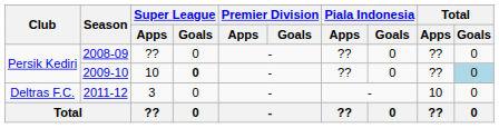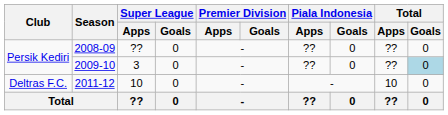 <table class="wikitable" style="font-size:90%; text-align:center;">
 <tr>
 <th rowspan="2">Club</th>
 <th rowspan="2">Season</th>
 <th colspan="2"><a href='#'>Super League</a></th>
 <th colspan="2"><a href='#'>Premier Division</a></th>
 <th colspan="2"><a href='#'>Piala Indonesia</a></th>
 <th colspan="2">Total</th>
 </tr>
 <tr>
 <th>Apps</th>
 <th>Goals</th>
 <th>Apps</th>
 <th>Goals</th>
 <th>Apps</th>
 <th>Goals</th>
 <th>Apps</th>
 <th>Goals</th>
 </tr>
 <tr>
 <td rowspan="2"><a href='#'>Persik Kediri</a></td>
 <td><a href='#'>2008-09</a></td>
 <td>??</td>
 <td>0</td>
 <td colspan="2">-</td>
 <td>??</td>
 <td>0</td>
 <td>??</td>
 <td>0</td>
 </tr>
 <tr>
 <td><a href='#'>2009-10</a></td>
-<td>10</td>
-<td><strong>0</strong></td>
+<td>3</td>
+<td>0</td>
 <td colspan="2">-</td>
 <td>??</td>
 <td>0</td>
 <td>??</td>
 <td style="background: lightblue;">0</td>
 </tr>
 <tr>
 <td rowspan="1"><a href='#'>Deltras F.C.</a></td>
 <td><a href='#'>2011-12</a></td>
-<td>3</td>
+<td>10</td>
 <td>0</td>
 <td colspan="2">-</td>
 <td colspan="2">-</td>
 <td>10</td>
 <td>0</td>
 </tr>
 <tr>
 <th colspan="2">Total</th>
 <th>??</th>
 <th>0</th>
 <th colspan="2">-</th>
 <th>??</th>
 <th>0</th>
 <th>??</th>
 <th>0</th>
 </tr>
 </table>
